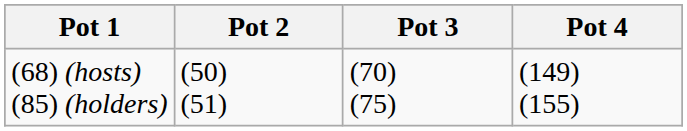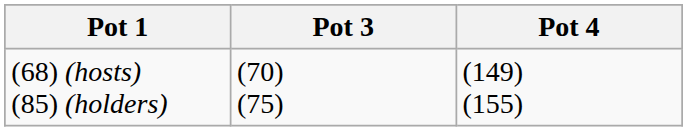 <table class="wikitable">
 <tr>
 <th width=25%>Pot 1</th>
-<th width=25%>Pot 2</th>
 <th width=25%>Pot 3</th>
 <th width=25%>Pot 4</th>
 </tr>
 <tr>
 <td> (68) <em>(hosts)</em><br> (85) <em>(holders)</em></td>
-<td> (50)<br> (51)</td>
 <td> (70)<br> (75)</td>
 <td> (149)<br> (155)</td>
 </tr>
 </table>
